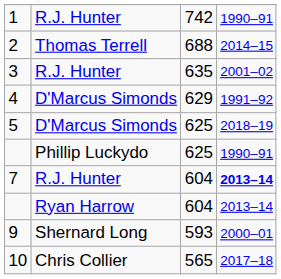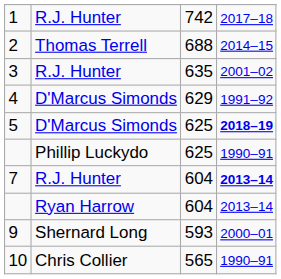 <table class="wikitable">
 <tr>
 </tr>
 <tr>
 <td>1</td>
 <td><a href='#'>R.J. Hunter</a></td>
 <td>742</td>
-<td style="font-size:80%;"><a href='#'>1990–91</a></td>
+<td style="font-size:80%;"><a href='#'>2017–18</a></td>
 </tr>
 <tr>
 <td>2</td>
 <td><a href='#'>Thomas Terrell</a></td>
 <td>688</td>
 <td style="font-size:80%;"><a href='#'>2014–15</a></td>
 </tr>
 <tr>
 <td>3</td>
 <td><a href='#'>R.J. Hunter</a></td>
 <td>635</td>
 <td style="font-size:80%;"><a href='#'>2001–02</a></td>
 </tr>
 <tr>
 <td>4</td>
 <td><a href='#'>D'Marcus Simonds</a></td>
 <td>629</td>
 <td style="font-size:80%;"><a href='#'>1991–92</a></td>
 </tr>
 <tr>
 <td>5</td>
 <td><a href='#'>D'Marcus Simonds</a></td>
 <td>625</td>
-<td style="font-size:80%;"><a href='#'>2018–19</a></td>
+<td style="font-size:80%;"><strong><a href='#'>2018–19</a></strong></td>
 </tr>
 <tr>
 <td></td>
 <td>Phillip Luckydo</td>
 <td>625</td>
 <td style="font-size:80%;"><a href='#'>1990–91</a></td>
 </tr>
 <tr>
 <td>7</td>
 <td><a href='#'>R.J. Hunter</a></td>
 <td>604</td>
 <td style="font-size:80%;"><strong><a href='#'>2013–14</a></strong></td>
 </tr>
 <tr>
 <td></td>
 <td><a href='#'>Ryan Harrow</a></td>
 <td>604</td>
 <td style="font-size:80%;"><a href='#'>2013–14</a></td>
 </tr>
 <tr>
 <td>9</td>
 <td>Shernard Long</td>
 <td>593</td>
 <td style="font-size:80%;"><a href='#'>2000–01</a></td>
 </tr>
 <tr>
 <td>10</td>
 <td>Chris Collier</td>
 <td>565</td>
-<td style="font-size:80%;"><a href='#'>2017–18</a></td>
+<td style="font-size:80%;"><a href='#'>1990–91</a></td>
 </tr>
 </table>
